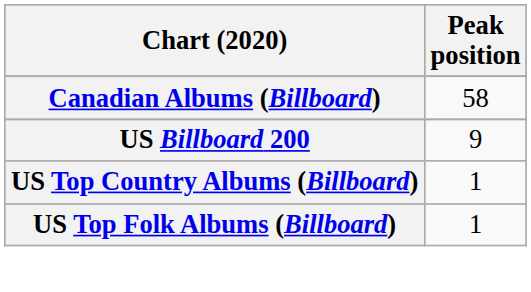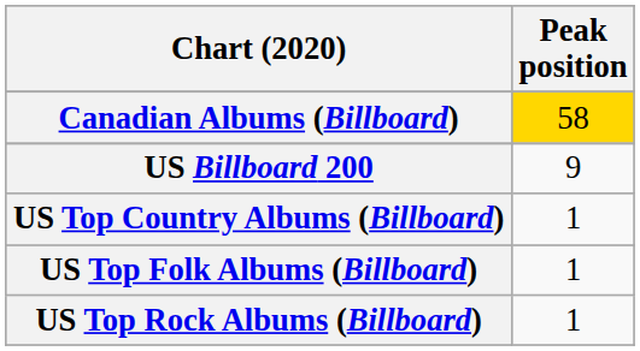 <table class="wikitable sortable plainrowheaders" style="text-align:center">
 <tr>
 <th scope="col">Chart (2020)</th>
 <th scope="col">Peak<br>position</th>
 </tr>
 <tr>
 </tr>
 <tr>
 </tr>
 <tr>
 <th scope="row"><a href='#'>Canadian Albums</a> (<em><a href='#'>Billboard</a></em>)</th>
-<td>58</td>
+<td style="background: gold;">58</td>
 </tr>
 <tr>
 </tr>
 <tr>
 </tr>
 <tr>
 </tr>
 <tr>
 </tr>
 <tr>
 </tr>
 <tr>
 </tr>
 <tr>
 </tr>
 <tr>
 <th scope="row">US <a href='#'><em>Billboard</em> 200</a></th>
 <td>9</td>
 </tr>
 <tr>
 <th scope="row">US <a href='#'>Top Country Albums</a> (<em><a href='#'>Billboard</a></em>)</th>
 <td>1</td>
 </tr>
 <tr>
 <th scope="row">US <a href='#'>Top Folk Albums</a> (<em><a href='#'>Billboard</a></em>)</th>
 <td>1</td>
 </tr>
+<tr>
+<th scope="row">US <a href='#'>Top Rock Albums</a> (<em><a href='#'>Billboard</a></em>)</th>
+<td>1</td>
+</tr>
 </table>
